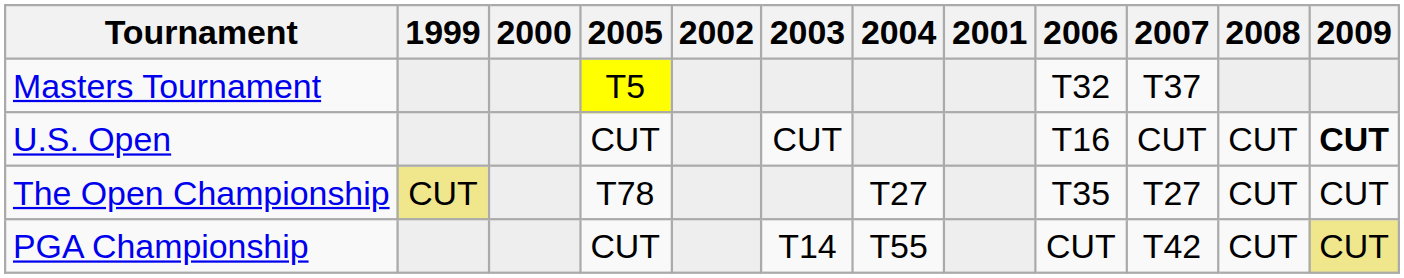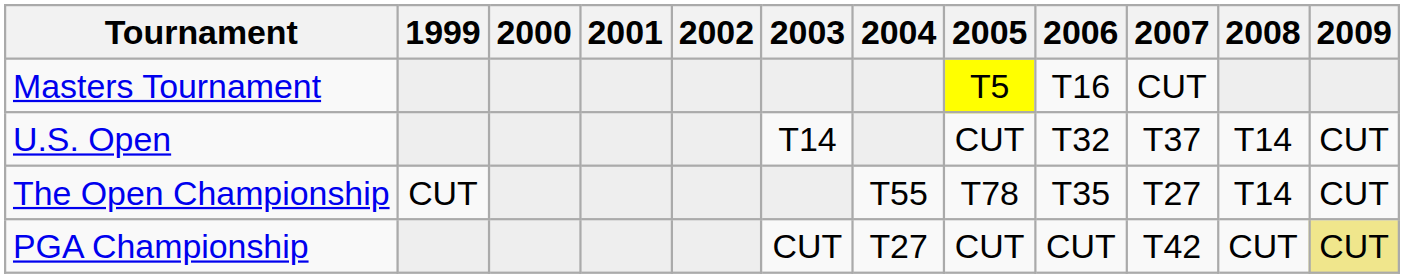 <table class="wikitable" style="font-size:95%;text-align:center;">
 <tr>
 <th>Tournament</th>
 <th>1999</th>
 <th>2000</th>
-<th>2005</th>
+<th>2001</th>
 <th>2002</th>
 <th>2003</th>
 <th>2004</th>
-<th>2001</th>
+<th>2005</th>
 <th>2006</th>
 <th>2007</th>
 <th>2008</th>
 <th>2009</th>
 </tr>
 <tr>
 <td align=left><a href='#'>Masters Tournament</a></td>
 <td style="background:#eeeeee;"></td>
 <td style="background:#eeeeee;"></td>
-<td style="background:yellow;">T5</td>
 <td style="background:#eeeeee;"></td>
 <td style="background:#eeeeee;"></td>
 <td style="background:#eeeeee;"></td>
 <td style="background:#eeeeee;"></td>
-<td>T32</td>
-<td>T37</td>
+<td style="background:yellow;">T5</td>
+<td>T16</td>
+<td>CUT</td>
 <td style="background:#eeeeee;"></td>
 <td style="background:#eeeeee;"></td>
 </tr>
 <tr>
 <td align=left><a href='#'>U.S. Open</a></td>
 <td style="background:#eeeeee;"></td>
 <td style="background:#eeeeee;"></td>
+<td style="background:#eeeeee;"></td>
+<td style="background:#eeeeee;"></td>
+<td>T14</td>
+<td style="background:#eeeeee;"></td>
 <td>CUT</td>
-<td style="background:#eeeeee;"></td>
+<td>T32</td>
+<td>T37</td>
+<td>T14</td>
+<td>CUT</td>
+</tr>
+<tr>
+<td align=left><a href='#'>The Open Championship</a></td>
 <td>CUT</td>
 <td style="background:#eeeeee;"></td>
 <td style="background:#eeeeee;"></td>
-<td>T16</td>
-<td>CUT</td>
-<td>CUT</td>
-<td><strong>CUT</strong></td>
-</tr>
-<tr>
-<td align=left><a href='#'>The Open Championship</a></td>
-<td style="background: khaki;">CUT</td>
-<td style="background:#eeeeee;"></td>
-<td>T78</td>
 <td style="background:#eeeeee;"></td>
 <td style="background:#eeeeee;"></td>
-<td>T27</td>
-<td style="background:#eeeeee;"></td>
+<td>T55</td>
+<td>T78</td>
 <td>T35</td>
 <td>T27</td>
-<td>CUT</td>
+<td>T14</td>
 <td>CUT</td>
 </tr>
 <tr>
 <td align=left><a href='#'>PGA Championship</a></td>
 <td style="background:#eeeeee;"></td>
 <td style="background:#eeeeee;"></td>
+<td style="background:#eeeeee;"></td>
+<td style="background:#eeeeee;"></td>
 <td>CUT</td>
-<td style="background:#eeeeee;"></td>
-<td>T14</td>
-<td>T55</td>
-<td style="background:#eeeeee;"></td>
+<td>T27</td>
+<td>CUT</td>
 <td>CUT</td>
 <td>T42</td>
 <td>CUT</td>
 <td style="background: khaki;">CUT</td>
 </tr>
 </table>
